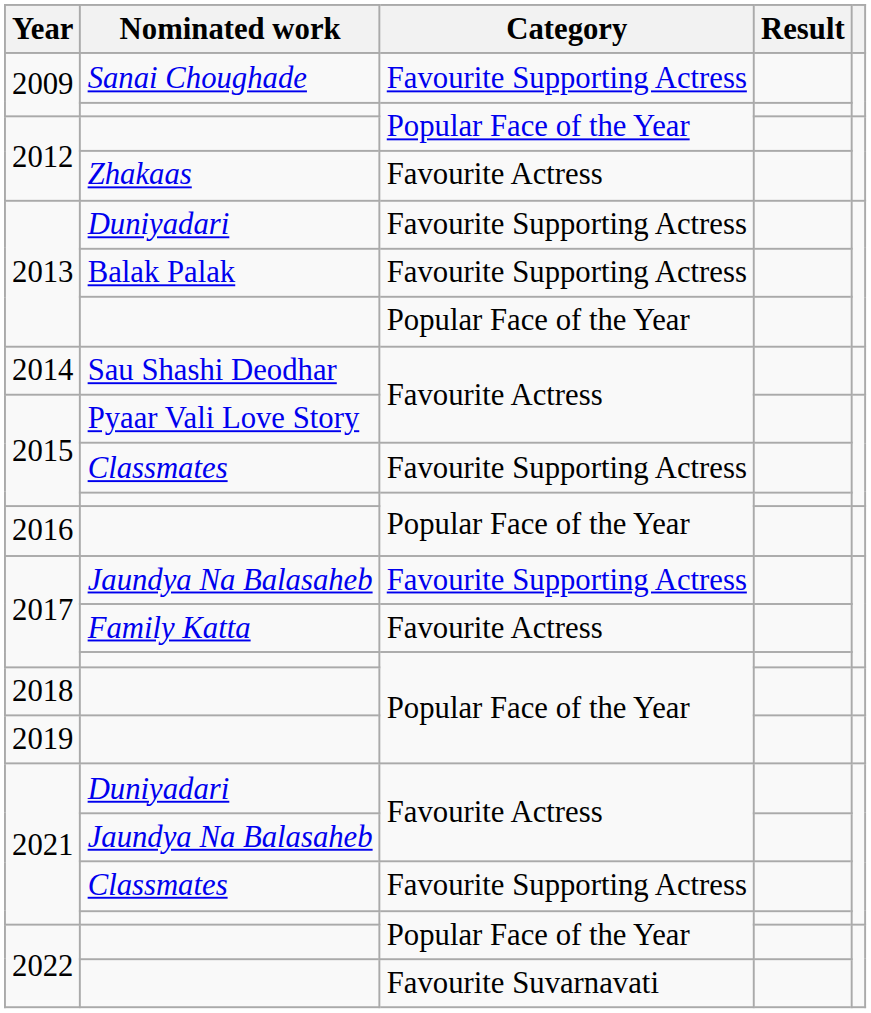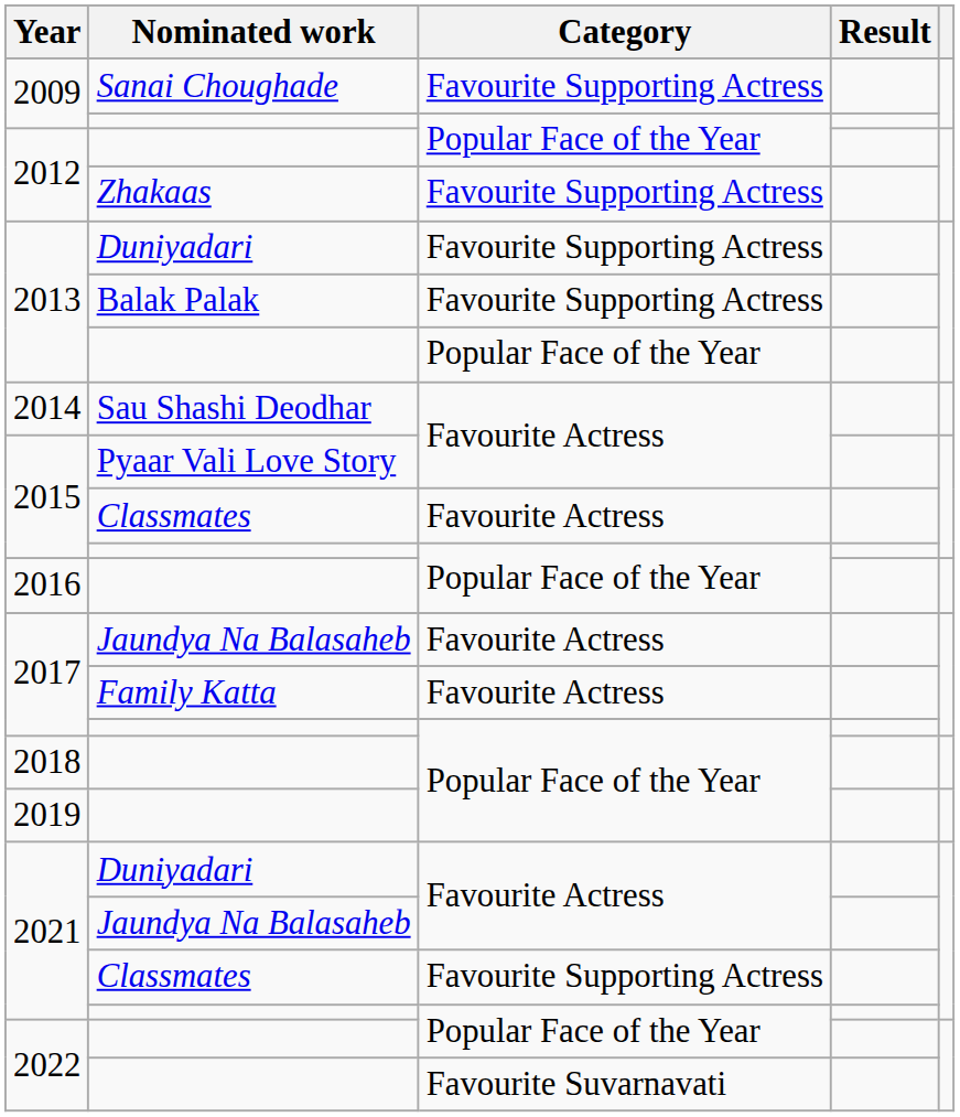 <table class="wikitable">
 <tr>
 <th>Year</th>
 <th>Nominated work</th>
 <th>Category</th>
 <th>Result</th>
 <th></th>
 </tr>
 <tr>
 <td rowspan="2">2009</td>
 <td><em><a href='#'>Sanai Choughade</a></em></td>
 <td><a href='#'>Favourite Supporting Actress</a></td>
 <td></td>
 <td rowspan="2"></td>
 </tr>
 <tr>
 <td></td>
 <td rowspan="2"><a href='#'>Popular Face of the Year</a></td>
 <td></td>
 </tr>
 <tr>
 <td rowspan="2">2012</td>
 <td></td>
 <td></td>
 <td rowspan="2"></td>
 </tr>
 <tr>
 <td><em><a href='#'>Zhakaas</a></em></td>
-<td>Favourite Actress</td>
+<td><a href='#'>Favourite Supporting Actress</a></td>
 <td></td>
 </tr>
 <tr>
 <td rowspan="3">2013</td>
 <td><em><a href='#'>Duniyadari</a></em></td>
 <td>Favourite Supporting Actress</td>
 <td></td>
 <td rowspan="3"></td>
 </tr>
 <tr>
 <td><a href='#'>Balak Palak</a></td>
 <td>Favourite Supporting Actress</td>
 <td></td>
 </tr>
 <tr>
 <td></td>
 <td>Popular Face of the Year</td>
 <td></td>
 </tr>
 <tr>
 <td>2014</td>
 <td><a href='#'>Sau Shashi Deodhar</a></td>
 <td rowspan="2">Favourite Actress</td>
 <td></td>
 <td></td>
 </tr>
 <tr>
 <td rowspan="3">2015</td>
 <td><a href='#'>Pyaar Vali Love Story</a></td>
 <td></td>
 <td rowspan="3"></td>
 </tr>
 <tr>
 <td><a href='#'><em>Classmates</em></a></td>
-<td>Favourite Supporting Actress</td>
+<td>Favourite Actress</td>
 <td></td>
 </tr>
 <tr>
 <td></td>
 <td rowspan="2">Popular Face of the Year</td>
 <td></td>
 </tr>
 <tr>
 <td>2016</td>
 <td></td>
 <td></td>
 <td></td>
 </tr>
 <tr>
 <td rowspan="3">2017</td>
 <td><em><a href='#'>Jaundya Na Balasaheb</a></em></td>
-<td><a href='#'>Favourite Supporting Actress</a></td>
+<td>Favourite Actress</td>
 <td></td>
 <td rowspan="3"></td>
 </tr>
 <tr>
 <td><em><a href='#'>Family Katta</a></em></td>
 <td>Favourite Actress</td>
 <td></td>
 </tr>
 <tr>
 <td></td>
 <td rowspan="3">Popular Face of the Year</td>
 <td></td>
 </tr>
 <tr>
 <td>2018</td>
 <td></td>
 <td></td>
 <td></td>
 </tr>
 <tr>
 <td>2019</td>
 <td></td>
 <td></td>
 <td></td>
 </tr>
 <tr>
 <td rowspan="4">2021</td>
 <td><em><a href='#'>Duniyadari</a></em></td>
 <td rowspan="2">Favourite Actress</td>
 <td></td>
 <td rowspan="4"></td>
 </tr>
 <tr>
 <td><em><a href='#'>Jaundya Na Balasaheb</a></em></td>
 <td></td>
 </tr>
 <tr>
 <td><a href='#'><em>Classmates</em></a></td>
 <td>Favourite Supporting Actress</td>
 <td></td>
 </tr>
 <tr>
 <td></td>
 <td rowspan="2">Popular Face of the Year</td>
 <td></td>
 </tr>
 <tr>
 <td rowspan="2">2022</td>
 <td></td>
 <td></td>
 <td rowspan="2"></td>
 </tr>
 <tr>
 <td></td>
 <td>Favourite Suvarnavati</td>
 <td></td>
 </tr>
 </table>
